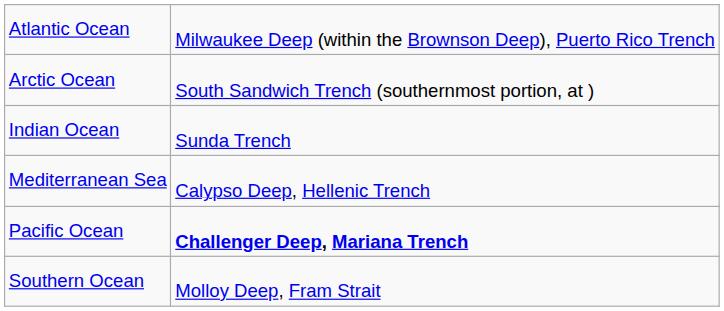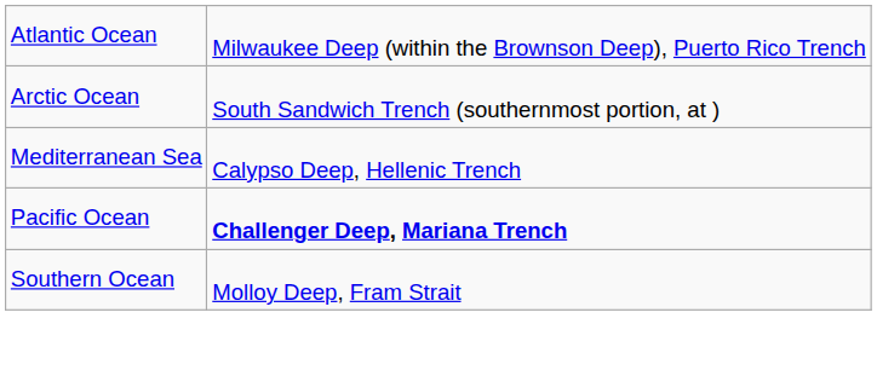 <table class="wikitable">
 <tr>
 <td><a href='#'>Atlantic Ocean</a></td>
 <td><br><a href='#'>Milwaukee Deep</a> (within the <a href='#'>Brownson Deep</a>), <a href='#'>Puerto Rico Trench</a></td>
 </tr>
 <tr>
 <td><a href='#'>Arctic Ocean</a></td>
 <td><br><a href='#'>South Sandwich Trench</a> (southernmost portion, at )</td>
-</tr>
-<tr>
-<td><a href='#'>Indian Ocean</a></td>
-<td><br><a href='#'>Sunda Trench</a></td>
 </tr>
 <tr>
 <td><a href='#'>Mediterranean Sea</a></td>
 <td><br><a href='#'>Calypso Deep</a>, <a href='#'>Hellenic Trench</a></td>
 </tr>
 <tr>
 <td><a href='#'>Pacific Ocean</a></td>
 <td><strong></strong><strong><br><a href='#'>Challenger Deep</a>, <a href='#'>Mariana Trench</a></strong></td>
 </tr>
 <tr>
 <td><a href='#'>Southern Ocean</a></td>
 <td><br><a href='#'>Molloy Deep</a>, <a href='#'>Fram Strait</a></td>
 </tr>
 </table>
